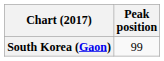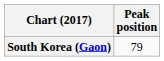 <table class="wikitable plainrowheaders" style="text-align:center">
 <tr>
 <th scope="col">Chart (2017)</th>
 <th scope="col">Peak<br>position</th>
 </tr>
 <tr>
 <th scope="row">South Korea (<a href='#'>Gaon</a>)</th>
-<td>99</td>
+<td>79</td>
 </tr>
 </table>
